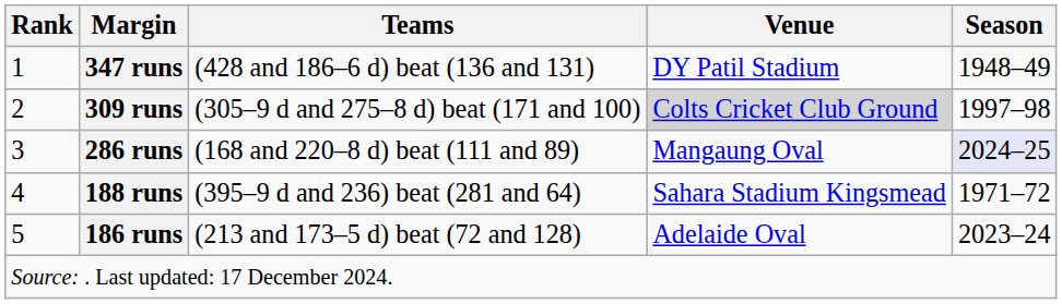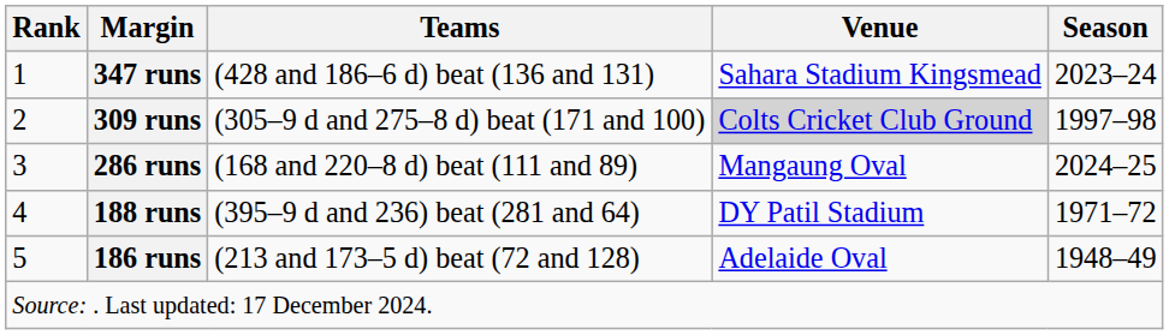 <table class="wikitable">
 <tr>
 <th>Rank</th>
 <th>Margin</th>
 <th>Teams</th>
 <th>Venue</th>
 <th>Season</th>
 </tr>
 <tr>
 <td>1</td>
 <th align="left"><strong>347 runs</strong></th>
 <td align="left"> (428 and 186–6 d) beat  (136 and 131)</td>
-<td align="left"><a href='#'>DY Patil Stadium</a></td>
-<td>1948–49</td>
+<td align="left"><a href='#'>Sahara Stadium Kingsmead</a></td>
+<td>2023–24</td>
 </tr>
 <tr>
 <td>2</td>
 <th align="left"><strong>309 runs</strong></th>
 <td align="left"> (305–9 d and 275–8 d) beat  (171 and 100)</td>
 <td align="left" style="background: lightgrey;"><a href='#'>Colts Cricket Club Ground</a></td>
 <td>1997–98</td>
 </tr>
 <tr>
 <td>3</td>
 <th align="left"><strong>286 runs</strong></th>
 <td align="left"> (168 and 220–8 d) beat  (111 and 89)</td>
 <td align="left"><a href='#'>Mangaung Oval</a></td>
-<td style="background: lavender;">2024–25</td>
+<td>2024–25</td>
 </tr>
 <tr>
 <td>4</td>
 <th align="left"><strong>188 runs</strong></th>
 <td align="left"> (395–9 d and 236) beat  (281 and 64)</td>
-<td align="left"><a href='#'>Sahara Stadium Kingsmead</a></td>
+<td align="left"><a href='#'>DY Patil Stadium</a></td>
 <td>1971–72</td>
 </tr>
 <tr>
 <td>5</td>
 <th align="left"><strong>186 runs</strong></th>
 <td align="left"> (213 and 173–5 d) beat  (72 and 128)</td>
 <td align="left"><a href='#'>Adelaide Oval</a></td>
-<td>2023–24</td>
+<td>1948–49</td>
 </tr>
 <tr>
 <td colspan="5" style="text-align:left"><small><em>Source: </em>. Last updated: 17 December 2024.</small></td>
 </tr>
 </table>
